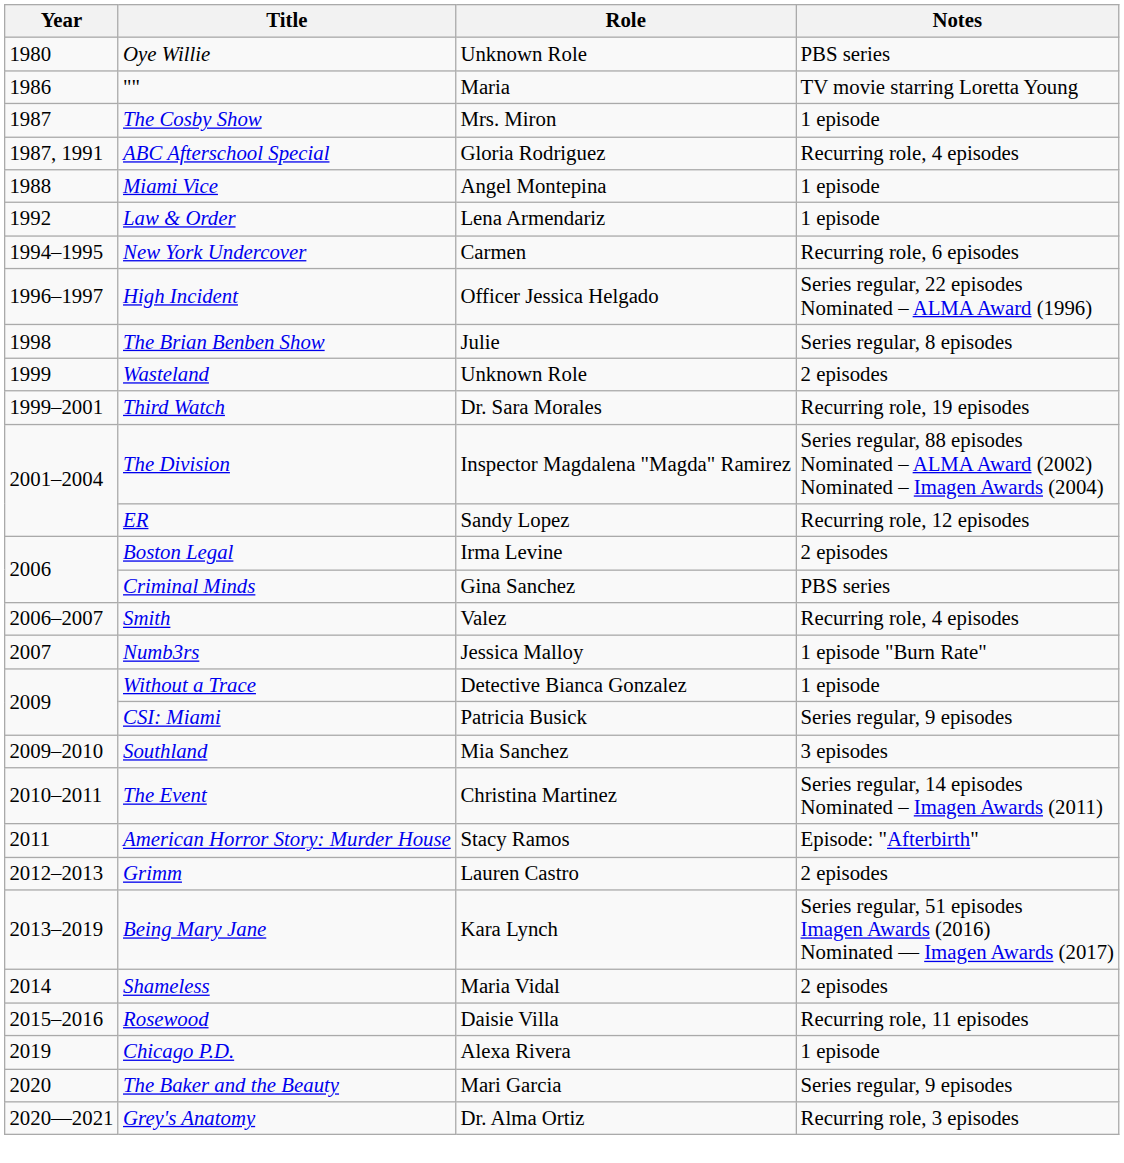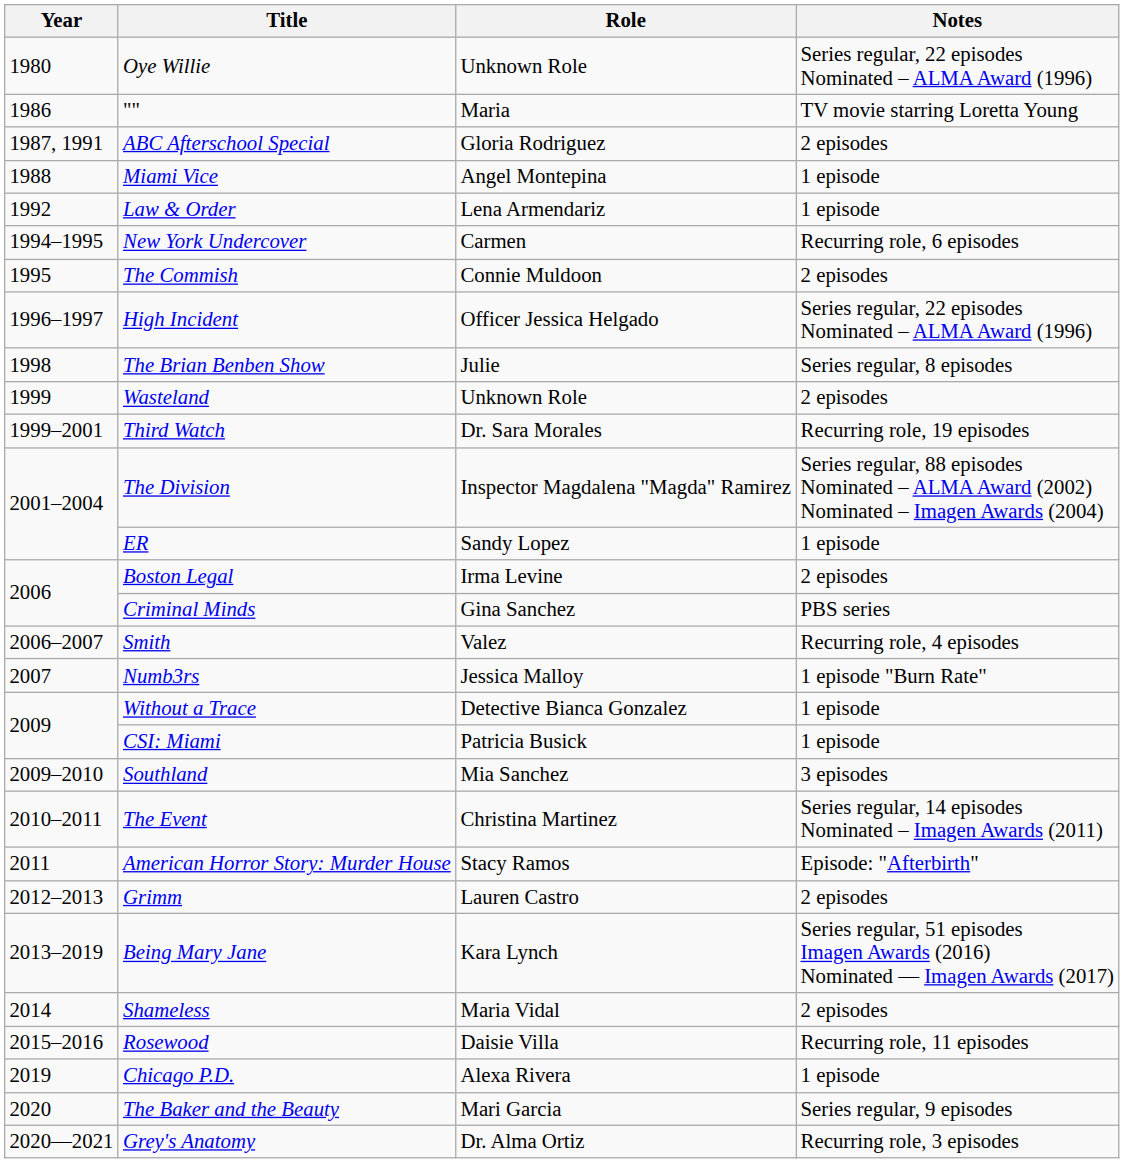 <table class="wikitable sortable">
 <tr>
 <th>Year</th>
 <th>Title</th>
 <th>Role</th>
 <th class="unsortable">Notes</th>
 </tr>
 <tr>
 <td>1980</td>
 <td><em>Oye Willie</em></td>
 <td>Unknown Role</td>
-<td>PBS series</td>
+<td>Series regular, 22 episodes<br>Nominated – <a href='#'>ALMA Award</a> (1996)</td>
 </tr>
 <tr>
 <td>1986</td>
 <td>""</td>
 <td>Maria</td>
 <td>TV movie starring Loretta Young</td>
 </tr>
 <tr>
-<td>1987</td>
-<td><em><a href='#'>The Cosby Show</a></em></td>
-<td>Mrs. Miron</td>
-<td>1 episode</td>
-</tr>
-<tr>
 <td>1987, 1991</td>
 <td><em><a href='#'>ABC Afterschool Special</a></em></td>
 <td>Gloria Rodriguez</td>
-<td>Recurring role, 4 episodes</td>
+<td>2 episodes</td>
 </tr>
 <tr>
 <td>1988</td>
 <td><em><a href='#'>Miami Vice</a></em></td>
 <td>Angel Montepina</td>
 <td>1 episode</td>
 </tr>
 <tr>
 <td>1992</td>
 <td><em><a href='#'>Law & Order</a></em></td>
 <td>Lena Armendariz</td>
 <td>1 episode</td>
 </tr>
 <tr>
 <td>1994–1995</td>
 <td><em><a href='#'>New York Undercover</a></em></td>
 <td>Carmen</td>
 <td>Recurring role, 6 episodes</td>
+</tr>
+<tr>
+<td>1995</td>
+<td><em><a href='#'>The Commish</a></em></td>
+<td>Connie Muldoon</td>
+<td>2 episodes</td>
 </tr>
 <tr>
 <td>1996–1997</td>
 <td><em><a href='#'>High Incident</a></em></td>
 <td>Officer Jessica Helgado</td>
 <td>Series regular, 22 episodes<br>Nominated – <a href='#'>ALMA Award</a> (1996)</td>
 </tr>
 <tr>
 <td>1998</td>
 <td><em><a href='#'>The Brian Benben Show</a></em></td>
 <td>Julie</td>
 <td>Series regular, 8 episodes</td>
 </tr>
 <tr>
 <td>1999</td>
 <td><em><a href='#'>Wasteland</a></em></td>
 <td>Unknown Role</td>
 <td>2 episodes</td>
 </tr>
 <tr>
 <td>1999–2001</td>
 <td><em><a href='#'>Third Watch</a></em></td>
 <td>Dr. Sara Morales</td>
 <td>Recurring role, 19 episodes</td>
 </tr>
 <tr>
 <td rowspan=2>2001–2004</td>
 <td><em><a href='#'>The Division</a></em></td>
 <td>Inspector Magdalena "Magda" Ramirez</td>
 <td>Series regular, 88 episodes<br>Nominated – <a href='#'>ALMA Award</a> (2002)<br>Nominated – <a href='#'>Imagen Awards</a> (2004)</td>
 </tr>
 <tr>
 <td><em><a href='#'>ER</a></em></td>
 <td>Sandy Lopez</td>
-<td>Recurring role, 12 episodes</td>
+<td>1 episode</td>
 </tr>
 <tr>
 <td rowspan=2>2006</td>
 <td><em><a href='#'>Boston Legal</a></em></td>
 <td>Irma Levine</td>
 <td>2 episodes</td>
 </tr>
 <tr>
 <td><em><a href='#'>Criminal Minds</a></em></td>
 <td>Gina Sanchez</td>
 <td>PBS series</td>
 </tr>
 <tr>
 <td>2006–2007</td>
 <td><em><a href='#'>Smith</a></em></td>
 <td>Valez</td>
 <td>Recurring role, 4 episodes</td>
 </tr>
 <tr>
 <td>2007</td>
 <td><em><a href='#'>Numb3rs</a></em></td>
 <td>Jessica Malloy</td>
 <td>1 episode "Burn Rate"</td>
 </tr>
 <tr>
 <td rowspan=2>2009</td>
 <td><em><a href='#'>Without a Trace</a></em></td>
 <td>Detective Bianca Gonzalez</td>
 <td>1 episode</td>
 </tr>
 <tr>
 <td><em><a href='#'>CSI: Miami</a></em></td>
 <td>Patricia Busick</td>
-<td>Series regular, 9 episodes</td>
+<td>1 episode</td>
 </tr>
 <tr>
 <td>2009–2010</td>
 <td><em><a href='#'>Southland</a></em></td>
 <td>Mia Sanchez</td>
 <td>3 episodes</td>
 </tr>
 <tr>
 <td>2010–2011</td>
 <td><em><a href='#'>The Event</a></em></td>
 <td>Christina Martinez</td>
 <td>Series regular, 14 episodes<br>Nominated – <a href='#'>Imagen Awards</a> (2011)</td>
 </tr>
 <tr>
 <td>2011</td>
 <td><em><a href='#'>American Horror Story: Murder House</a></em></td>
 <td>Stacy Ramos</td>
 <td>Episode: "<a href='#'>Afterbirth</a>"</td>
 </tr>
 <tr>
 <td>2012–2013</td>
 <td><em><a href='#'>Grimm</a></em></td>
 <td>Lauren Castro</td>
 <td>2 episodes</td>
 </tr>
 <tr>
 <td>2013–2019</td>
 <td><em><a href='#'>Being Mary Jane</a></em></td>
 <td>Kara Lynch</td>
 <td>Series regular, 51 episodes<br><a href='#'>Imagen Awards</a> (2016)<br>Nominated — <a href='#'>Imagen Awards</a> (2017)</td>
 </tr>
 <tr>
 <td>2014</td>
 <td><a href='#'><em>Shameless</em></a></td>
 <td>Maria Vidal</td>
 <td>2 episodes</td>
 </tr>
 <tr>
 <td>2015–2016</td>
 <td><em><a href='#'>Rosewood</a></em></td>
 <td>Daisie Villa</td>
 <td>Recurring role, 11 episodes</td>
 </tr>
 <tr>
 <td>2019</td>
 <td><em><a href='#'>Chicago P.D.</a></em></td>
 <td>Alexa Rivera</td>
 <td>1 episode</td>
 </tr>
 <tr>
 <td>2020</td>
 <td><em><a href='#'>The Baker and the Beauty</a></em></td>
 <td>Mari Garcia</td>
 <td>Series regular, 9 episodes</td>
 </tr>
 <tr>
 <td>2020—2021</td>
 <td><em><a href='#'>Grey's Anatomy</a></em></td>
 <td>Dr. Alma Ortiz</td>
 <td>Recurring role, 3 episodes</td>
 </tr>
 </table>
